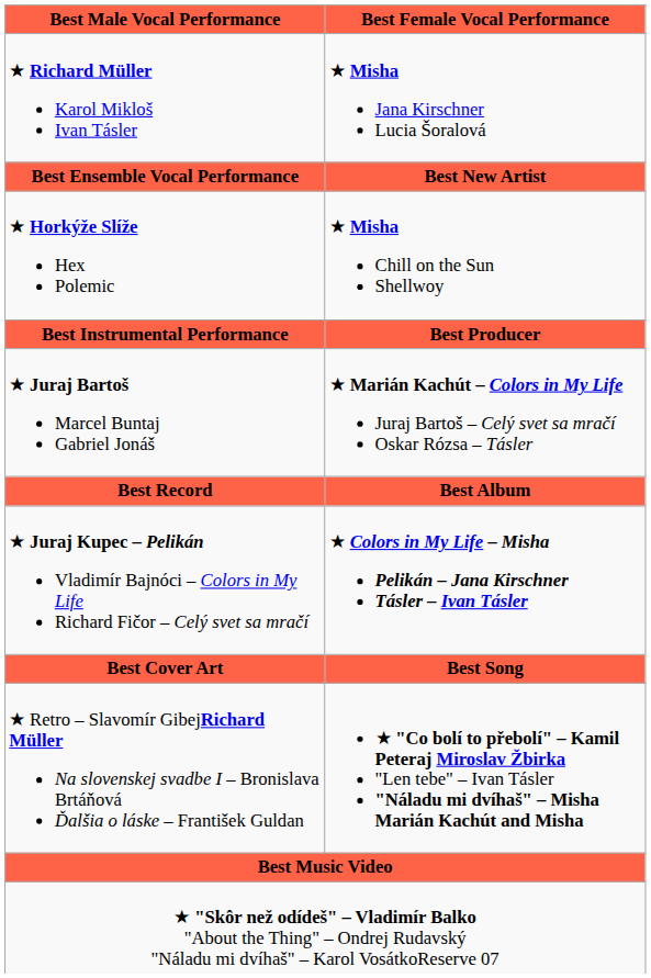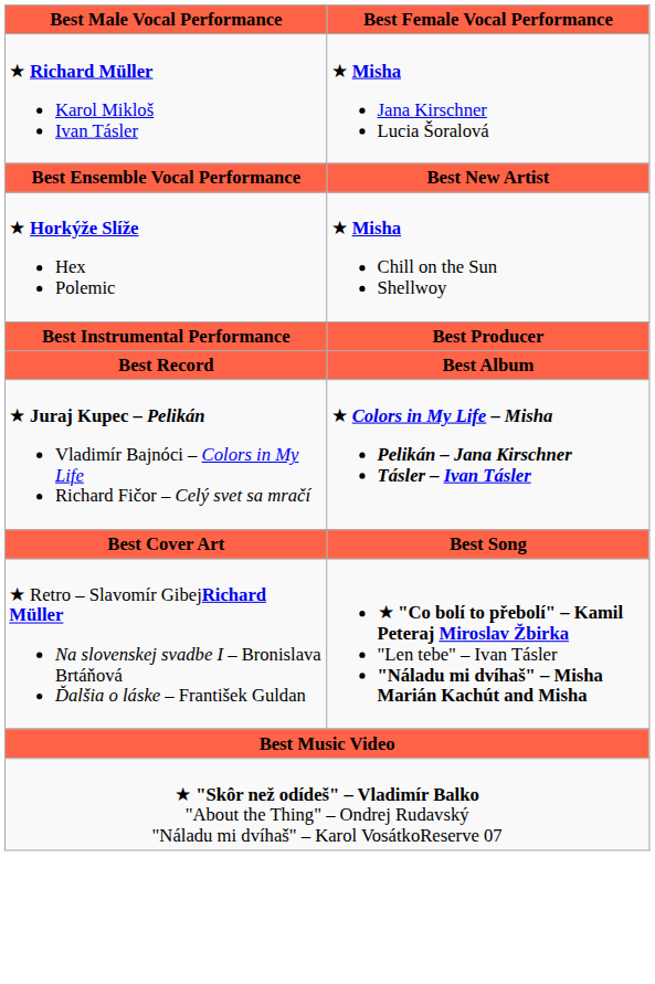 <table class=wikitable>
 <tr>
 <th style=background:TOMATO width=273>Best Male Vocal Performance</th>
 <th style=background:TOMATO width=273>Best Female Vocal Performance</th>
 </tr>
 <tr>
 <td scope=row valign=top><br>★ <strong><a href='#'>Richard Müller</a></strong><ul><li><a href='#'>Karol Mikloš</a></li><li><a href='#'>Ivan Tásler</a></li></ul></td>
 <td scope=row valign=top><br>★ <strong><a href='#'>Misha</a></strong><ul><li><a href='#'>Jana Kirschner</a></li><li>Lucia Šoralová</li></ul></td>
 </tr>
 <tr>
 <th style=background:TOMATO width=273>Best Ensemble Vocal Performance</th>
 <th style=background:TOMATO width=273>Best New Artist</th>
 </tr>
 <tr>
 <td scope=row valign=top><br>★ <strong><a href='#'>Horkýže Slíže</a></strong><ul><li>Hex</li><li>Polemic</li></ul></td>
 <td scope=row valign=top><br>★ <strong><a href='#'>Misha</a></strong><ul><li>Chill on the Sun</li><li>Shellwoy</li></ul></td>
 </tr>
 <tr>
 <th style=background:TOMATO width=273>Best Instrumental Performance</th>
 <th style=background:TOMATO width=273>Best Producer</th>
-</tr>
-<tr>
-<td scope=row valign=top><br>★ <strong>Juraj Bartoš</strong><ul><li>Marcel Buntaj</li><li>Gabriel Jonáš</li></ul></td>
-<td scope=row valign=top><br>★ <strong>Marián Kachút – <em><a href='#'>Colors in My Life</a></em> </strong><ul><li>Juraj Bartoš – <em>Celý svet sa mračí</em> </li><li>Oskar Rózsa – <em>Tásler</em> </li></ul></td>
 </tr>
 <tr>
 <th style=background:TOMATO width=273>Best Record</th>
 <th style=background:TOMATO width=273>Best Album</th>
 </tr>
 <tr>
 <td scope=row valign=top><br>★ <strong>Juraj Kupec – <em>Pelikán</em> </strong><ul><li>Vladimír Bajnóci – <em><a href='#'>Colors in My Life</a></em> </li><li>Richard Fičor – <em>Celý svet sa mračí</em> </li></ul></td>
 <td scope=row valign=top><br>★  <strong><em><a href='#'>Colors in My Life</a><em> – Misha<strong><ul><li></em>Pelikán<em> – Jana Kirschner</li><li></em>Tásler<em> – <a href='#'>Ivan Tásler</a></li></ul></td>
 </tr>
 <tr>
 <th style=background:TOMATO width=273>Best Cover Art</th>
 <th style=background:TOMATO width=273>Best Song</th>
 </tr>
 <tr>
 <td scope=row valign=top><br>★ </em></strong>Retro</em>  – Slavomír Gibej</strong><strong><a href='#'>Richard Müller</a></strong><ul><li><em>Na slovenskej svadbe I</em>  – Bronislava Brtáňová</li><li><em>Ďalšia o láske</em>  – František Guldan</li></ul></td>
 <td scope=row valign=top><br><ul><li>★  <strong>"Co bolí to přebolí"  – Kamil Peteraj </strong><strong><a href='#'>Miroslav Žbirka</a> </strong></li><li>"Len tebe" – Ivan Tásler</li><li><strong>"Náladu mi dvíhaš"  – Misha Marián Kachút and Misha </strong></li></ul></td>
 </tr>
 <tr>
 <th colspan=2 style=background:TOMATO width=546>Best Music Video</th>
 </tr>
 <tr>
 <td colspan=2 scope=row valign=top align=center><br>★  <strong>"Skôr než odídeš"  – Vladimír Balko</strong> <br>"About the Thing"  – Ondrej Rudavský  <br>"Náladu mi dvíhaš"  – Karol VosátkoReserve 07</td>
 </tr>
 </table>
